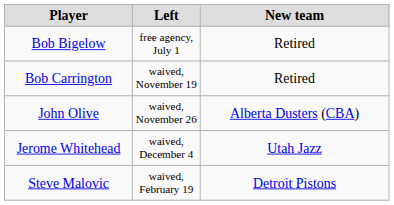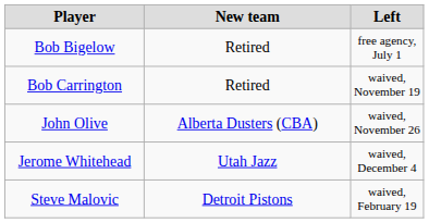 <table class="wikitable" style="text-align: center">
 <tr align="center"  bgcolor="#dddddd">
 <td style="width:140px"><strong>Player</strong></td>
+<td style="width:210px"><strong>New team</strong></td>
 <td style="width:70px"><strong>Left</strong></td>
-<td style="width:210px"><strong>New team</strong></td>
 </tr>
 <tr style="height:40px">
 <td><a href='#'>Bob Bigelow</a></td>
+<td>Retired</td>
 <td style="font-size: 80%">free agency, July 1</td>
-<td>Retired</td>
 </tr>
 <tr style="height:40px">
 <td><a href='#'>Bob Carrington</a></td>
+<td>Retired</td>
 <td style="font-size: 80%">waived, November 19</td>
-<td>Retired</td>
 </tr>
 <tr style="height:40px">
 <td><a href='#'>John Olive</a></td>
+<td><a href='#'>Alberta Dusters</a> (<a href='#'>CBA</a>)</td>
 <td style="font-size: 80%">waived, November 26</td>
-<td><a href='#'>Alberta Dusters</a> (<a href='#'>CBA</a>)</td>
 </tr>
 <tr style="height:40px">
 <td><a href='#'>Jerome Whitehead</a></td>
+<td><a href='#'>Utah Jazz</a></td>
 <td style="font-size: 80%">waived, December 4</td>
-<td><a href='#'>Utah Jazz</a></td>
 </tr>
 <tr style="height:40px">
 <td><a href='#'>Steve Malovic</a></td>
+<td><a href='#'>Detroit Pistons</a></td>
 <td style="font-size: 80%">waived, February 19</td>
-<td><a href='#'>Detroit Pistons</a></td>
 </tr>
 </table>
